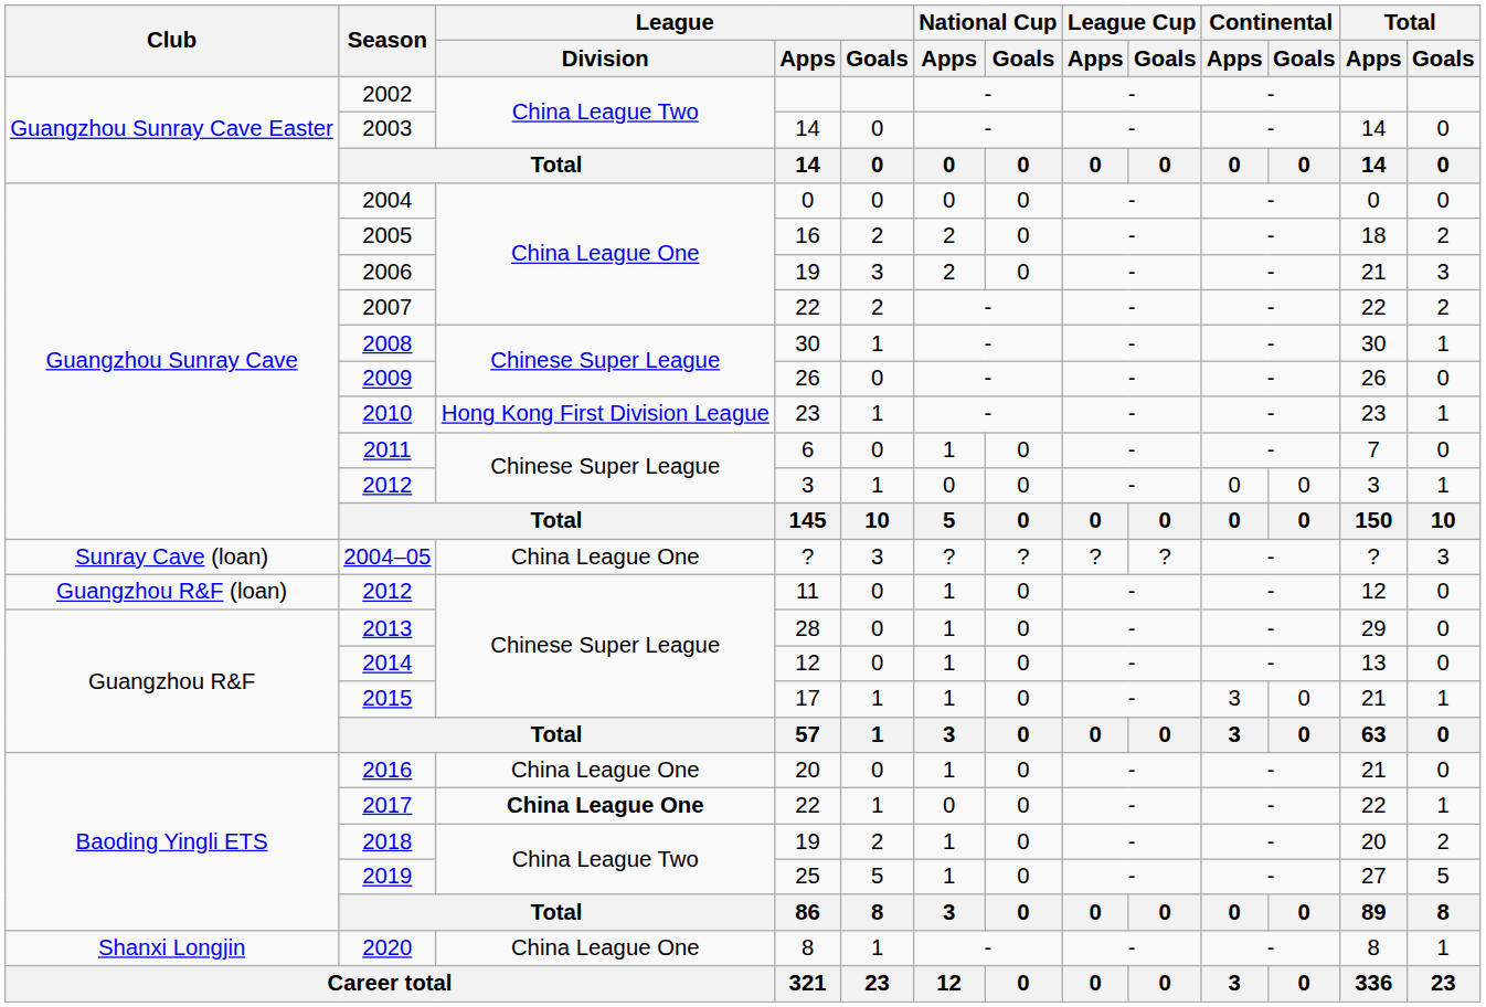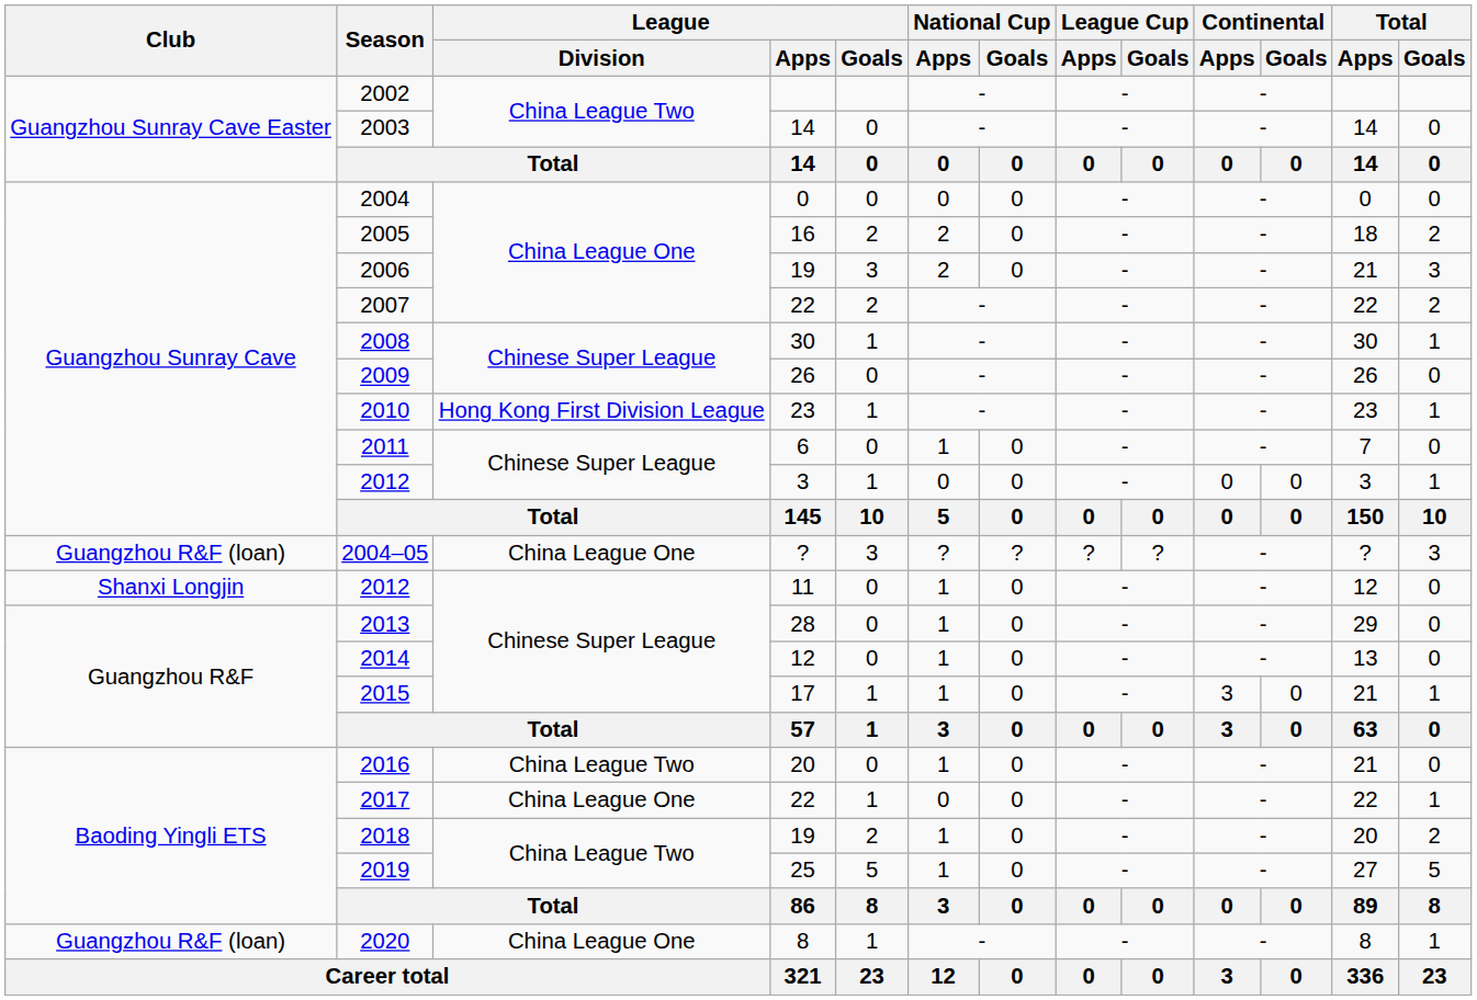 <table class="wikitable" style="text-align: center">
 <tr>
 <th rowspan="2">Club</th>
 <th rowspan="2">Season</th>
 <th colspan="3">League</th>
 <th colspan="2">National Cup</th>
 <th colspan="2">League Cup</th>
 <th colspan="2">Continental</th>
 <th colspan="2">Total</th>
 </tr>
 <tr>
 <th>Division</th>
 <th>Apps</th>
 <th>Goals</th>
 <th>Apps</th>
 <th>Goals</th>
 <th>Apps</th>
 <th>Goals</th>
 <th>Apps</th>
 <th>Goals</th>
 <th>Apps</th>
 <th>Goals</th>
 </tr>
 <tr>
 <td rowspan=3><a href='#'>Guangzhou Sunray Cave Easter</a></td>
 <td>2002</td>
 <td rowspan="2"><a href='#'>China League Two</a></td>
 <td></td>
 <td></td>
 <td colspan="2">-</td>
 <td colspan="2">-</td>
 <td colspan="2">-</td>
 <td></td>
 <td></td>
 </tr>
 <tr>
 <td>2003</td>
 <td>14</td>
 <td>0</td>
 <td colspan="2">-</td>
 <td colspan="2">-</td>
 <td colspan="2">-</td>
 <td>14</td>
 <td>0</td>
 </tr>
 <tr>
 <th colspan="2"><strong>Total</strong></th>
 <th>14</th>
 <th>0</th>
 <th>0</th>
 <th>0</th>
 <th>0</th>
 <th>0</th>
 <th>0</th>
 <th>0</th>
 <th>14</th>
 <th>0</th>
 </tr>
 <tr>
 <td rowspan=10><a href='#'>Guangzhou Sunray Cave</a></td>
 <td>2004</td>
 <td rowspan=4><a href='#'>China League One</a></td>
 <td>0</td>
 <td>0</td>
 <td>0</td>
 <td>0</td>
 <td colspan="2">-</td>
 <td colspan="2">-</td>
 <td>0</td>
 <td>0</td>
 </tr>
 <tr>
 <td>2005</td>
 <td>16</td>
 <td>2</td>
 <td>2</td>
 <td>0</td>
 <td colspan="2">-</td>
 <td colspan="2">-</td>
 <td>18</td>
 <td>2</td>
 </tr>
 <tr>
 <td>2006</td>
 <td>19</td>
 <td>3</td>
 <td>2</td>
 <td>0</td>
 <td colspan="2">-</td>
 <td colspan="2">-</td>
 <td>21</td>
 <td>3</td>
 </tr>
 <tr>
 <td>2007</td>
 <td>22</td>
 <td>2</td>
 <td colspan="2">-</td>
 <td colspan="2">-</td>
 <td colspan="2">-</td>
 <td>22</td>
 <td>2</td>
 </tr>
 <tr>
 <td><a href='#'>2008</a></td>
 <td rowspan="2"><a href='#'>Chinese Super League</a></td>
 <td>30</td>
 <td>1</td>
 <td colspan="2">-</td>
 <td colspan="2">-</td>
 <td colspan="2">-</td>
 <td>30</td>
 <td>1</td>
 </tr>
 <tr>
 <td><a href='#'>2009</a></td>
 <td>26</td>
 <td>0</td>
 <td colspan="2">-</td>
 <td colspan="2">-</td>
 <td colspan="2">-</td>
 <td>26</td>
 <td>0</td>
 </tr>
 <tr>
 <td><a href='#'>2010</a></td>
 <td><a href='#'>Hong Kong First Division League</a></td>
 <td>23</td>
 <td>1</td>
 <td colspan="2">-</td>
 <td colspan="2">-</td>
 <td colspan="2">-</td>
 <td>23</td>
 <td>1</td>
 </tr>
 <tr>
 <td><a href='#'>2011</a></td>
 <td rowspan=2>Chinese Super League</td>
 <td>6</td>
 <td>0</td>
 <td>1</td>
 <td>0</td>
 <td colspan="2">-</td>
 <td colspan="2">-</td>
 <td>7</td>
 <td>0</td>
 </tr>
 <tr>
 <td><a href='#'>2012</a></td>
 <td>3</td>
 <td>1</td>
 <td>0</td>
 <td>0</td>
 <td colspan="2">-</td>
 <td>0</td>
 <td>0</td>
 <td>3</td>
 <td>1</td>
 </tr>
 <tr>
 <th colspan="2"><strong>Total</strong></th>
 <th>145</th>
 <th>10</th>
 <th>5</th>
 <th>0</th>
 <th>0</th>
 <th>0</th>
 <th>0</th>
 <th>0</th>
 <th>150</th>
 <th>10</th>
 </tr>
 <tr>
-<td><a href='#'>Sunray Cave</a> (loan)</td>
+<td><a href='#'>Guangzhou R&F</a> (loan)</td>
 <td><a href='#'>2004–05</a></td>
 <td>China League One</td>
 <td>?</td>
 <td>3</td>
 <td>?</td>
 <td>?</td>
 <td>?</td>
 <td>?</td>
 <td colspan="2">-</td>
 <td>?</td>
 <td>3</td>
 </tr>
 <tr>
-<td><a href='#'>Guangzhou R&F</a> (loan)</td>
+<td><a href='#'>Shanxi Longjin</a></td>
 <td><a href='#'>2012</a></td>
 <td rowspan=4>Chinese Super League</td>
 <td>11</td>
 <td>0</td>
 <td>1</td>
 <td>0</td>
 <td colspan="2">-</td>
 <td colspan="2">-</td>
 <td>12</td>
 <td>0</td>
 </tr>
 <tr>
 <td rowspan=4>Guangzhou R&F</td>
 <td><a href='#'>2013</a></td>
 <td>28</td>
 <td>0</td>
 <td>1</td>
 <td>0</td>
 <td colspan="2">-</td>
 <td colspan="2">-</td>
 <td>29</td>
 <td>0</td>
 </tr>
 <tr>
 <td><a href='#'>2014</a></td>
 <td>12</td>
 <td>0</td>
 <td>1</td>
 <td>0</td>
 <td colspan="2">-</td>
 <td colspan="2">-</td>
 <td>13</td>
 <td>0</td>
 </tr>
 <tr>
 <td><a href='#'>2015</a></td>
 <td>17</td>
 <td>1</td>
 <td>1</td>
 <td>0</td>
 <td colspan="2">-</td>
 <td>3</td>
 <td>0</td>
 <td>21</td>
 <td>1</td>
 </tr>
 <tr>
 <th colspan="2"><strong>Total</strong></th>
 <th>57</th>
 <th>1</th>
 <th>3</th>
 <th>0</th>
 <th>0</th>
 <th>0</th>
 <th>3</th>
 <th>0</th>
 <th>63</th>
 <th>0</th>
 </tr>
 <tr>
 <td rowspan=5><a href='#'>Baoding Yingli ETS</a></td>
 <td><a href='#'>2016</a></td>
-<td>China League One</td>
+<td>China League Two</td>
 <td>20</td>
 <td>0</td>
 <td>1</td>
 <td>0</td>
 <td colspan="2">-</td>
 <td colspan="2">-</td>
 <td>21</td>
 <td>0</td>
 </tr>
 <tr>
 <td><a href='#'>2017</a></td>
-<td><strong>China League One</strong></td>
+<td>China League One</td>
 <td>22</td>
 <td>1</td>
 <td>0</td>
 <td>0</td>
 <td colspan="2">-</td>
 <td colspan="2">-</td>
 <td>22</td>
 <td>1</td>
 </tr>
 <tr>
 <td><a href='#'>2018</a></td>
 <td rowspan="2">China League Two</td>
 <td>19</td>
 <td>2</td>
 <td>1</td>
 <td>0</td>
 <td colspan="2">-</td>
 <td colspan="2">-</td>
 <td>20</td>
 <td>2</td>
 </tr>
 <tr>
 <td><a href='#'>2019</a></td>
 <td>25</td>
 <td>5</td>
 <td>1</td>
 <td>0</td>
 <td colspan="2">-</td>
 <td colspan="2">-</td>
 <td>27</td>
 <td>5</td>
 </tr>
 <tr>
 <th colspan="2"><strong>Total</strong></th>
 <th>86</th>
 <th>8</th>
 <th>3</th>
 <th>0</th>
 <th>0</th>
 <th>0</th>
 <th>0</th>
 <th>0</th>
 <th>89</th>
 <th>8</th>
 </tr>
 <tr>
-<td><a href='#'>Shanxi Longjin</a></td>
+<td><a href='#'>Guangzhou R&F</a> (loan)</td>
 <td><a href='#'>2020</a></td>
 <td>China League One</td>
 <td>8</td>
 <td>1</td>
 <td colspan="2">-</td>
 <td colspan="2">-</td>
 <td colspan="2">-</td>
 <td>8</td>
 <td>1</td>
 </tr>
 <tr>
 <th colspan=3>Career total</th>
 <th>321</th>
 <th>23</th>
 <th>12</th>
 <th>0</th>
 <th>0</th>
 <th>0</th>
 <th>3</th>
 <th>0</th>
 <th>336</th>
 <th>23</th>
 </tr>
 </table>
